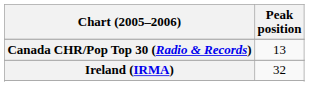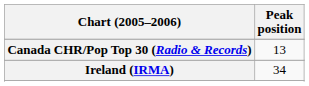 <table class="wikitable sortable plainrowheaders" style="text-align:center">
 <tr>
 <th align="center">Chart (2005–2006)</th>
 <th align="center">Peak<br>position</th>
 </tr>
 <tr>
 </tr>
 <tr>
 <th scope="row">Canada CHR/Pop Top 30 (<em><a href='#'>Radio & Records</a></em>)</th>
 <td>13</td>
 </tr>
 <tr>
 </tr>
 <tr>
 <th scope="row">Ireland (<a href='#'>IRMA</a>)</th>
-<td align="center">32</td>
+<td align="center">34</td>
 </tr>
 <tr>
 </tr>
 <tr>
 </tr>
 <tr>
 </tr>
 <tr>
 </tr>
 <tr>
 </tr>
 <tr>
 </tr>
 <tr>
 </tr>
 <tr>
 </tr>
 <tr>
 </tr>
 </table>
